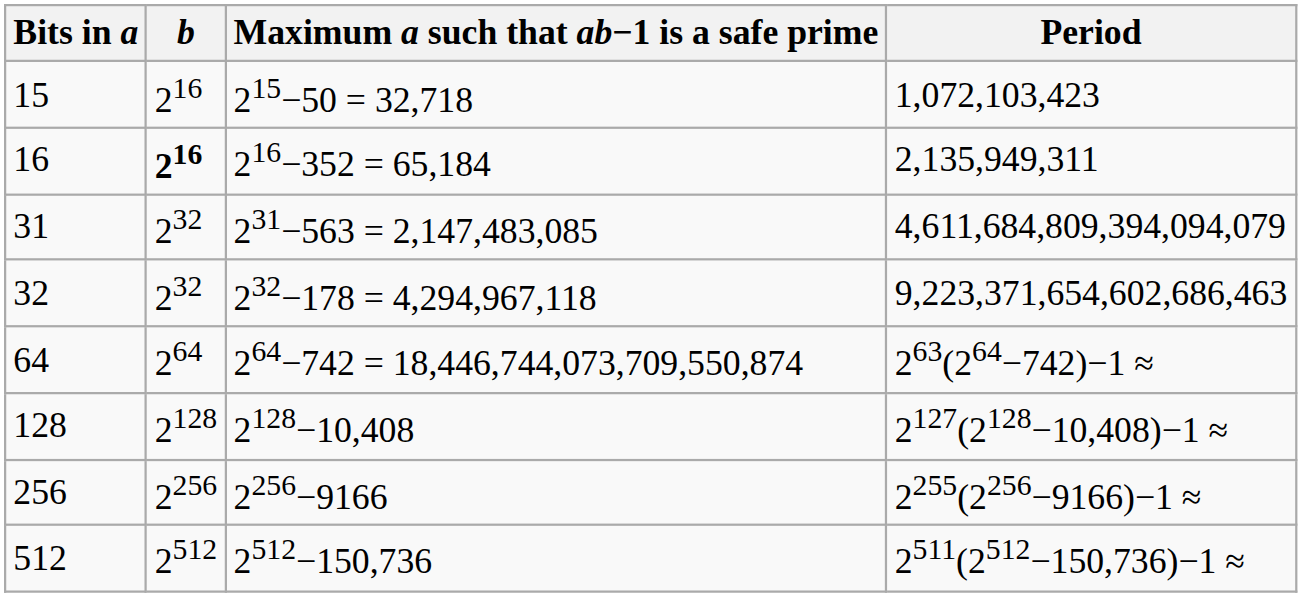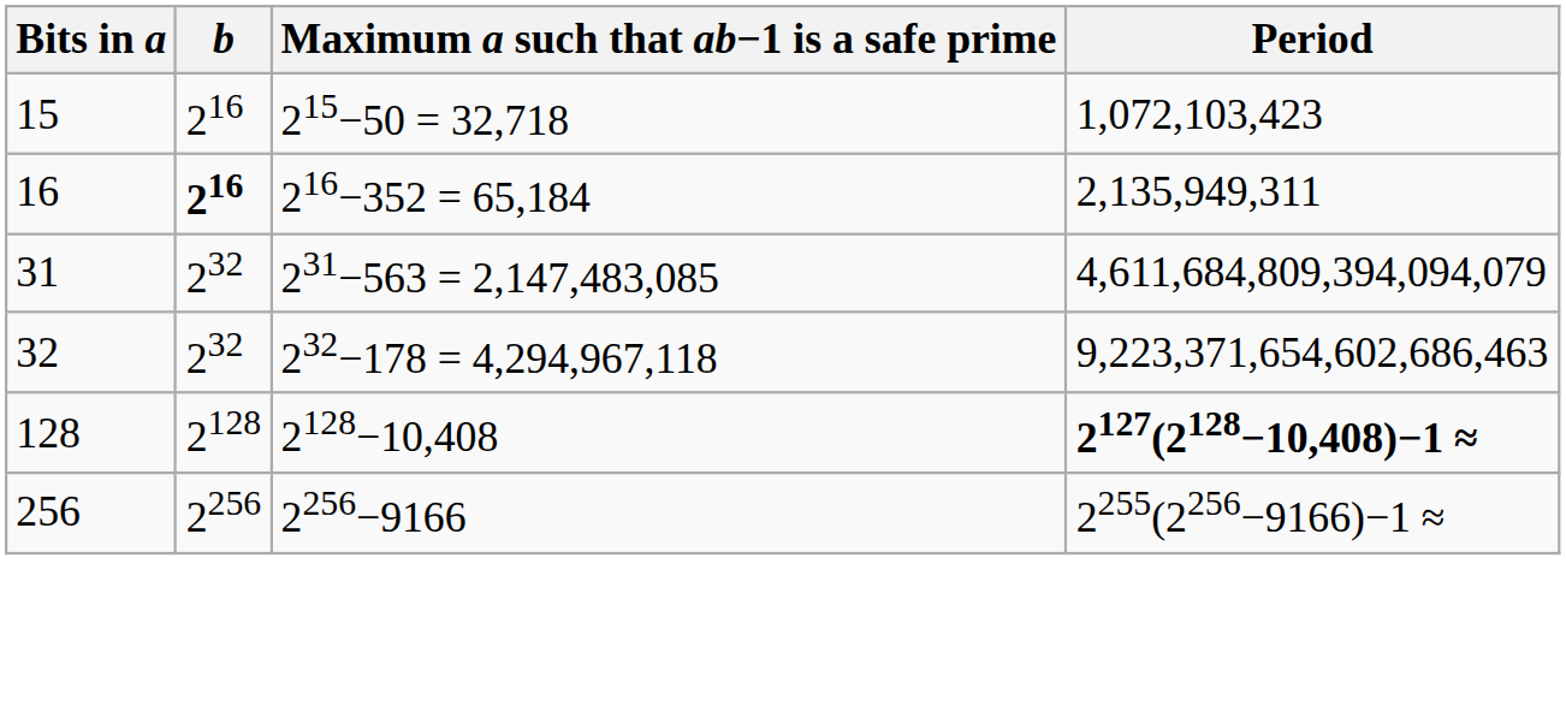 <table class="wikitable" border="1">
 <tr>
 <th>Bits in <em>a</em></th>
 <th><em>b</em></th>
 <th>Maximum <em>a</em> such that <em>ab</em>−1 is a safe prime</th>
 <th>Period</th>
 </tr>
 <tr>
 <td>15</td>
 <td>2<sup>16</sup></td>
 <td>2<sup>15</sup>−50 = 32,718</td>
 <td>1,072,103,423</td>
 </tr>
 <tr>
 <td>16</td>
 <td><strong>2<sup>16</sup></strong></td>
 <td>2<sup>16</sup>−352 = 65,184</td>
 <td>2,135,949,311</td>
 </tr>
 <tr>
 <td>31</td>
 <td>2<sup>32</sup></td>
 <td>2<sup>31</sup>−563 = 2,147,483,085</td>
 <td>4,611,684,809,394,094,079</td>
 </tr>
 <tr>
 <td>32</td>
 <td>2<sup>32</sup></td>
 <td>2<sup>32</sup>−178 = 4,294,967,118</td>
 <td>9,223,371,654,602,686,463</td>
 </tr>
 <tr>
-<td>64</td>
-<td>2<sup>64</sup></td>
-<td>2<sup>64</sup>−742 = 18,446,744,073,709,550,874</td>
-<td>2<sup>63</sup>(2<sup>64</sup>−742)−1 ≈ </td>
-</tr>
-<tr>
 <td>128</td>
 <td>2<sup>128</sup></td>
 <td>2<sup>128</sup>−10,408</td>
-<td>2<sup>127</sup>(2<sup>128</sup>−10,408)−1 ≈ </td>
+<td><strong>2<sup>127</sup>(2<sup>128</sup>−10,408)−1 ≈ </strong></td>
 </tr>
 <tr>
 <td>256</td>
 <td>2<sup>256</sup></td>
 <td>2<sup>256</sup>−9166</td>
 <td>2<sup>255</sup>(2<sup>256</sup>−9166)−1 ≈ </td>
 </tr>
-<tr>
-<td>512</td>
-<td>2<sup>512</sup></td>
-<td>2<sup>512</sup>−150,736</td>
-<td>2<sup>511</sup>(2<sup>512</sup>−150,736)−1 ≈ </td>
-</tr>
 </table>
